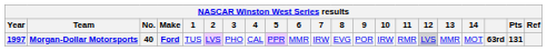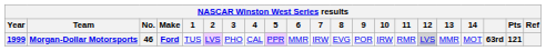 <table class="wikitable" style="text-align:center; font-size:75%">
 <tr>
 <th colspan=22><a href='#'>NASCAR Winston West Series</a> results</th>
 </tr>
 <tr>
 <th>Year</th>
 <th>Team</th>
 <th>No.</th>
 <th>Make</th>
 <th>1</th>
 <th>2</th>
 <th>3</th>
 <th>4</th>
 <th>5</th>
 <th>6</th>
 <th>7</th>
 <th>8</th>
 <th>9</th>
 <th>10</th>
 <th>11</th>
 <th>12</th>
 <th>13</th>
 <th>14</th>
 <th></th>
 <th>Pts</th>
 <th>Ref</th>
 </tr>
 <tr>
-<th><a href='#'>1997</a></th>
+<th><a href='#'>1999</a></th>
 <th><a href='#'>Morgan-Dollar Motorsports</a></th>
-<th>40</th>
+<th>46</th>
 <th><a href='#'>Ford</a></th>
 <td><a href='#'>TUS</a></td>
 <td style="background:#EFCFFF;"><a href='#'>LVS</a><br></td>
 <td><a href='#'>PHO</a></td>
 <td><a href='#'>CAL</a></td>
 <td style="background:#EFCFFF;"><a href='#'>PPR</a><br></td>
 <td><a href='#'>MMR</a></td>
 <td><a href='#'>IRW</a></td>
 <td><a href='#'>EVG</a></td>
 <td><a href='#'>POR</a></td>
 <td><a href='#'>IRW</a></td>
 <td><a href='#'>RMR</a></td>
 <td style="background: lightgrey;"><a href='#'>LVS</a></td>
 <td><a href='#'>MMR</a></td>
 <td><a href='#'>MOT</a></td>
 <th>63rd</th>
-<th>131</th>
+<th>121</th>
 <th></th>
 </tr>
 </table>
